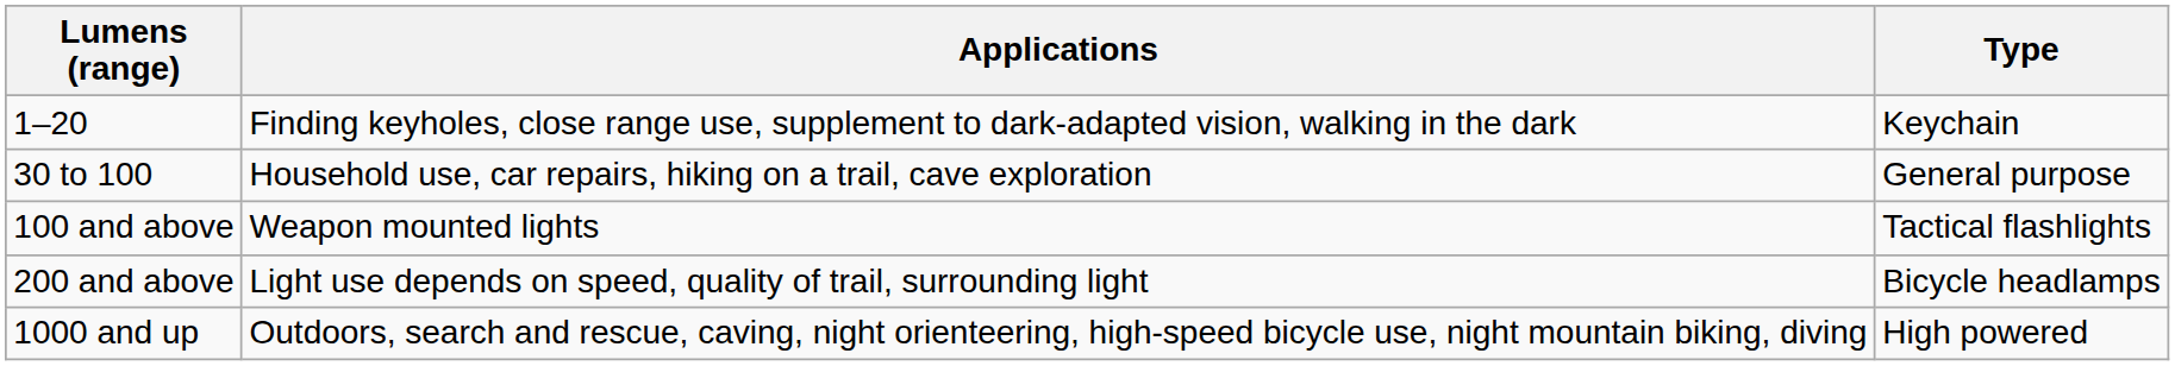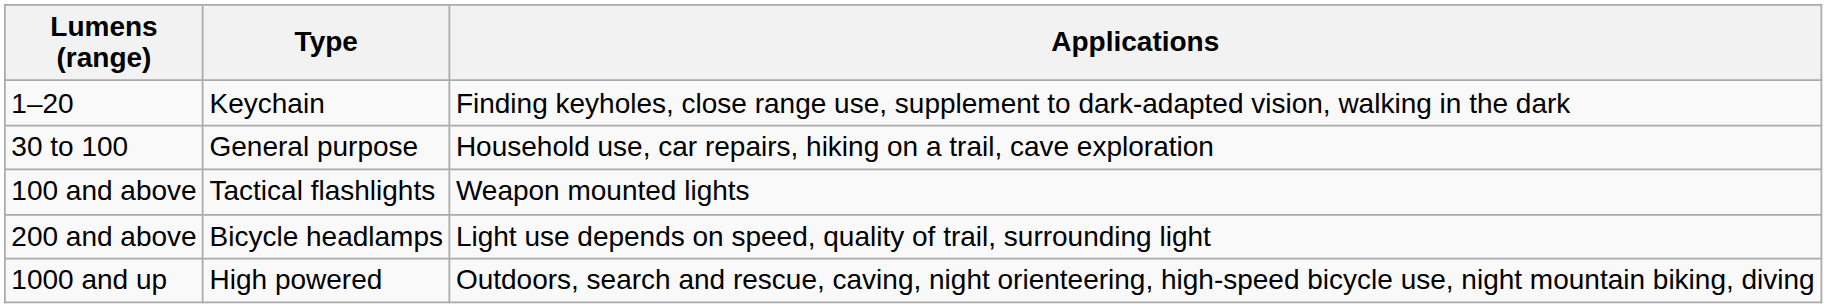 <table class=wikitable>
 <tr>
 <th>Lumens<br>(range)</th>
+<th>Type</th>
 <th>Applications</th>
-<th>Type</th>
 </tr>
 <tr>
 <td>1–20</td>
+<td>Keychain</td>
 <td>Finding keyholes, close range use, supplement to dark-adapted vision, walking in the dark</td>
-<td>Keychain</td>
 </tr>
 <tr>
 <td>30 to 100</td>
+<td>General purpose</td>
 <td>Household use, car repairs, hiking on a trail, cave exploration</td>
-<td>General purpose</td>
 </tr>
 <tr>
 <td>100 and above</td>
+<td>Tactical flashlights</td>
 <td>Weapon mounted lights</td>
-<td>Tactical flashlights</td>
 </tr>
 <tr>
 <td>200 and above</td>
+<td>Bicycle headlamps</td>
 <td>Light use depends on speed, quality of trail, surrounding light</td>
-<td>Bicycle headlamps</td>
 </tr>
 <tr>
 <td>1000 and up</td>
+<td>High powered</td>
 <td>Outdoors, search and rescue, caving, night orienteering, high-speed bicycle use, night mountain biking, diving</td>
-<td>High powered</td>
 </tr>
 </table>
